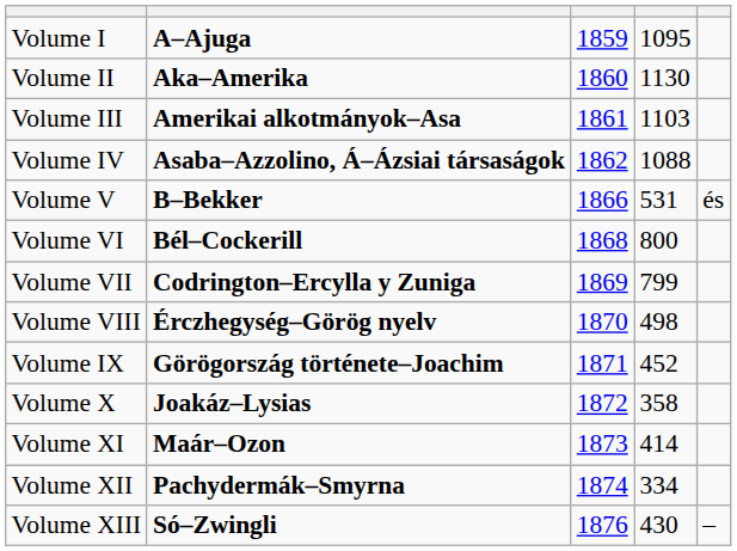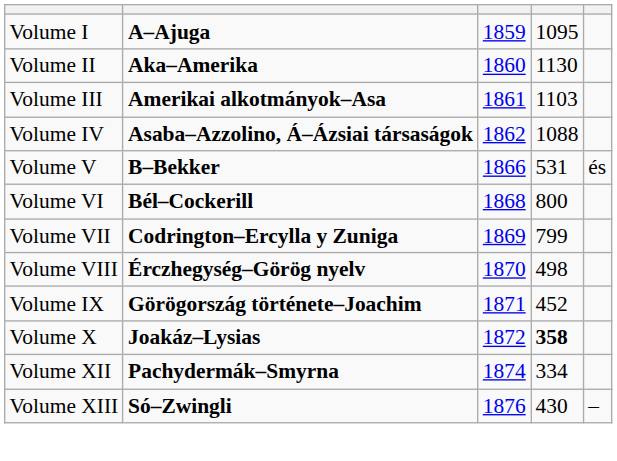 <table class="wikitable sortable">
 <tr>
 <th></th>
 <th></th>
 <th></th>
 <th></th>
 <th></th>
 </tr>
 <tr>
 <td>Volume I</td>
 <td><strong>A–Ajuga</strong></td>
 <td><a href='#'>1859</a></td>
 <td>1095</td>
 <td></td>
 </tr>
 <tr>
 <td>Volume II</td>
 <td><strong>Aka–Amerika</strong></td>
 <td><a href='#'>1860</a></td>
 <td>1130</td>
 <td></td>
 </tr>
 <tr>
 <td>Volume III</td>
 <td><strong>Amerikai alkotmányok–Asa</strong></td>
 <td><a href='#'>1861</a></td>
 <td>1103</td>
 <td></td>
 </tr>
 <tr>
 <td>Volume IV</td>
 <td><strong>Asaba–Azzolino, Á–Ázsiai társaságok </strong></td>
 <td><a href='#'>1862</a></td>
 <td>1088</td>
 <td></td>
 </tr>
 <tr>
 <td>Volume V</td>
 <td><strong>B–Bekker</strong></td>
 <td><a href='#'>1866</a></td>
 <td>531</td>
 <td> és </td>
 </tr>
 <tr>
 <td>Volume VI</td>
 <td><strong>Bél–Cockerill</strong></td>
 <td><a href='#'>1868</a></td>
 <td>800</td>
 <td></td>
 </tr>
 <tr>
 <td>Volume VII</td>
 <td><strong>Codrington–Ercylla y Zuniga</strong></td>
 <td><a href='#'>1869</a></td>
 <td>799</td>
 <td></td>
 </tr>
 <tr>
 <td>Volume VIII</td>
 <td><strong>Érczhegység–Görög nyelv</strong></td>
 <td><a href='#'>1870</a></td>
 <td>498</td>
 <td></td>
 </tr>
 <tr>
 <td>Volume IX</td>
 <td><strong>Görögország története–Joachim</strong></td>
 <td><a href='#'>1871</a></td>
 <td>452</td>
 <td></td>
 </tr>
 <tr>
 <td>Volume X</td>
 <td><strong>Joakáz–Lysias</strong></td>
 <td><a href='#'>1872</a></td>
-<td>358</td>
-<td></td>
-</tr>
-<tr>
-<td>Volume XI</td>
-<td><strong>Maár–Ozon</strong></td>
-<td><a href='#'>1873</a></td>
-<td>414</td>
+<td><strong>358</strong></td>
 <td></td>
 </tr>
 <tr>
 <td>Volume XII</td>
 <td><strong>Pachydermák–Smyrna</strong></td>
 <td><a href='#'>1874</a></td>
 <td>334</td>
 <td></td>
 </tr>
 <tr>
 <td>Volume XIII</td>
 <td><strong>Só–Zwingli</strong></td>
 <td><a href='#'>1876</a></td>
 <td>430</td>
 <td>–</td>
 </tr>
 </table>
